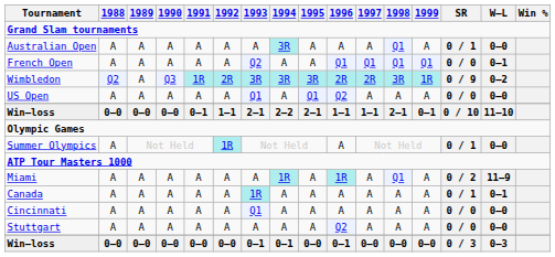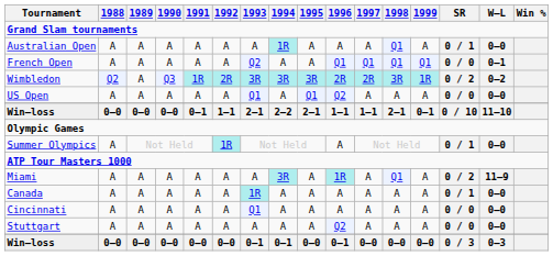 <table class=wikitable style="text-align:center; font-size:97%">
 <tr>
 <th>Tournament</th>
 <th><a href='#'>1988</a></th>
 <th><a href='#'>1989</a></th>
 <th><a href='#'>1990</a></th>
 <th><a href='#'>1991</a></th>
 <th><a href='#'>1992</a></th>
 <th><a href='#'>1993</a></th>
 <th><a href='#'>1994</a></th>
 <th><a href='#'>1995</a></th>
 <th><a href='#'>1996</a></th>
 <th><a href='#'>1997</a></th>
 <th><a href='#'>1998</a></th>
 <th><a href='#'>1999</a></th>
 <th>SR</th>
 <th>W–L</th>
 <th>Win %</th>
 </tr>
 <tr>
 <td colspan=23 align=left><strong><a href='#'>Grand Slam tournaments</a></strong></td>
 </tr>
 <tr>
 <td align=left><a href='#'>Australian Open</a></td>
 <td>A</td>
 <td>A</td>
 <td>A</td>
 <td>A</td>
 <td>A</td>
 <td>A</td>
-<td bgcolor=afeeee><a href='#'>3R</a></td>
+<td bgcolor=afeeee><a href='#'>1R</a></td>
 <td>A</td>
 <td>A</td>
 <td>A</td>
 <td bgcolor=ecf2ff><a href='#'>Q1</a></td>
 <td>A</td>
 <th>0 / 1</th>
 <th>0–0</th>
 <th></th>
 </tr>
 <tr>
 <td align=left><a href='#'>French Open</a></td>
 <td>A</td>
 <td>A</td>
 <td>A</td>
 <td>A</td>
 <td>A</td>
 <td bgcolor=ecf2ff><a href='#'>Q2</a></td>
 <td>A</td>
 <td>A</td>
 <td bgcolor=ecf2ff><a href='#'>Q1</a></td>
 <td bgcolor=ecf2ff><a href='#'>Q1</a></td>
 <td bgcolor=ecf2ff><a href='#'>Q1</a></td>
 <td bgcolor=ecf2ff><a href='#'>Q1</a></td>
 <th>0 / 0</th>
 <th>0–1</th>
 <th></th>
 </tr>
 <tr>
 <td align=left><a href='#'>Wimbledon</a></td>
 <td bgcolor=ecf2ff><a href='#'>Q2</a></td>
 <td>A</td>
 <td bgcolor=ecf2ff><a href='#'>Q3</a></td>
 <td bgcolor=afeeee><a href='#'>1R</a></td>
 <td bgcolor=afeeee><a href='#'>2R</a></td>
 <td bgcolor=afeeee><a href='#'>3R</a></td>
 <td bgcolor=afeeee><a href='#'>3R</a></td>
 <td bgcolor=afeeee><a href='#'>3R</a></td>
 <td bgcolor=afeeee><a href='#'>2R</a></td>
 <td bgcolor=afeeee><a href='#'>2R</a></td>
 <td bgcolor=afeeee><a href='#'>3R</a></td>
 <td bgcolor=afeeee><a href='#'>1R</a></td>
-<th>0 / 9</th>
+<th>0 / 2</th>
 <th>0–2</th>
 <th></th>
 </tr>
 <tr>
 <td align=left><a href='#'>US Open</a></td>
 <td>A</td>
 <td>A</td>
 <td>A</td>
 <td>A</td>
 <td>A</td>
 <td bgcolor=ecf2ff><a href='#'>Q1</a></td>
 <td>A</td>
 <td bgcolor=ecf2ff><a href='#'>Q1</a></td>
 <td bgcolor=ecf2ff><a href='#'>Q2</a></td>
 <td>A</td>
 <td>A</td>
 <td>A</td>
 <th>0 / 0</th>
 <th>0–0</th>
 <th></th>
 </tr>
 <tr>
 </tr>
 <tr style=font-weight:bold;background:#efefef>
 <td style=text-align:left>Win–loss</td>
 <th>0–0</th>
 <th>0–0</th>
 <th>0–0</th>
 <th>0–1</th>
 <th>1–1</th>
 <th>2–1</th>
 <th>2–2</th>
 <th>2–1</th>
 <th>1–1</th>
 <th>1–1</th>
 <th>2–1</th>
 <th>0–1</th>
 <th>0 / 10</th>
 <th>11–10</th>
 <th></th>
 </tr>
 <tr>
 <td colspan=22 align=left><strong>Olympic Games</strong></td>
 </tr>
 <tr>
 <td align=left><a href='#'>Summer Olympics</a></td>
 <td>A</td>
 <td colspan=3 style=color:#cccccc>Not Held</td>
 <td style=background:#afeeee><a href='#'>1R</a></td>
 <td colspan=3 style=color:#cccccc>Not Held</td>
 <td>A</td>
 <td colspan=3 style=color:#cccccc>Not Held</td>
 <th>0 / 1</th>
 <th>0–0</th>
 <th></th>
 </tr>
 <tr>
 <td colspan=25 style=text-align:left><strong><a href='#'>ATP Tour Masters 1000</a></strong></td>
 </tr>
 <tr>
 <td align=left><a href='#'>Miami</a></td>
 <td>A</td>
 <td>A</td>
 <td>A</td>
 <td>A</td>
 <td>A</td>
 <td>A</td>
-<td bgcolor=afeeee><a href='#'>1R</a></td>
+<td bgcolor=afeeee><a href='#'>3R</a></td>
 <td>A</td>
 <td bgcolor=afeeee><a href='#'>1R</a></td>
 <td>A</td>
 <td bgcolor=ecf2ff><a href='#'>Q1</a></td>
 <td>A</td>
 <th>0 / 2</th>
 <th>11–9</th>
 <th></th>
 </tr>
 <tr>
 <td align=left><a href='#'>Canada</a></td>
 <td>A</td>
 <td>A</td>
 <td>A</td>
 <td>A</td>
 <td>A</td>
 <td bgcolor=afeeee><a href='#'>1R</a></td>
 <td>A</td>
 <td>A</td>
 <td>A</td>
 <td>A</td>
 <td>A</td>
 <td>A</td>
 <th>0 / 1</th>
-<th>0–1</th>
+<th>0–0</th>
 <th></th>
 </tr>
 <tr>
 <td align=left><a href='#'>Cincinnati</a></td>
 <td>A</td>
 <td>A</td>
 <td>A</td>
 <td>A</td>
 <td>A</td>
 <td bgcolor=ecf2ff><a href='#'>Q1</a></td>
 <td>A</td>
 <td>A</td>
 <td>A</td>
 <td>A</td>
 <td>A</td>
 <td>A</td>
 <th>0 / 0</th>
 <th>0–0</th>
 <th></th>
 </tr>
 <tr>
 <td align=left><a href='#'>Stuttgart</a></td>
 <td>A</td>
 <td>A</td>
 <td>A</td>
 <td>A</td>
 <td>A</td>
 <td>A</td>
 <td>A</td>
 <td>A</td>
 <td bgcolor=ecf2ff><a href='#'>Q2</a></td>
 <td>A</td>
 <td>A</td>
 <td>A</td>
 <th>0 / 0</th>
 <th>0–0</th>
 <th></th>
 </tr>
 <tr>
 </tr>
 <tr style=font-weight:bold;background:#efefef>
 <td style=text-align:left>Win–loss</td>
 <th>0–0</th>
 <th>0–0</th>
 <th>0–0</th>
 <th>0–0</th>
 <th>0–0</th>
 <th>0–1</th>
 <th>0–1</th>
 <th>0–0</th>
 <th>0–1</th>
 <th>0–0</th>
 <th>0–0</th>
 <th>0–0</th>
 <th>0 / 3</th>
 <th>0–3</th>
 <th></th>
 </tr>
 </table>
